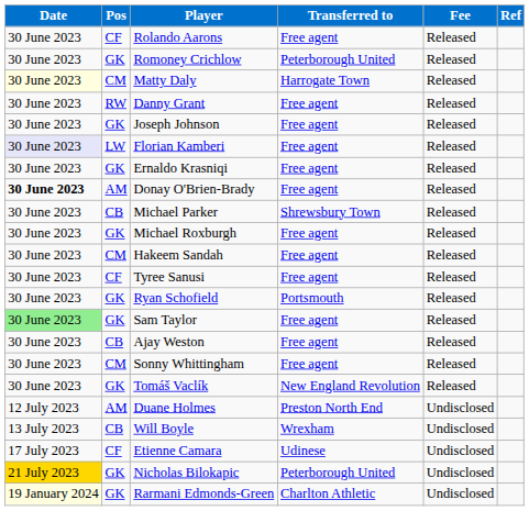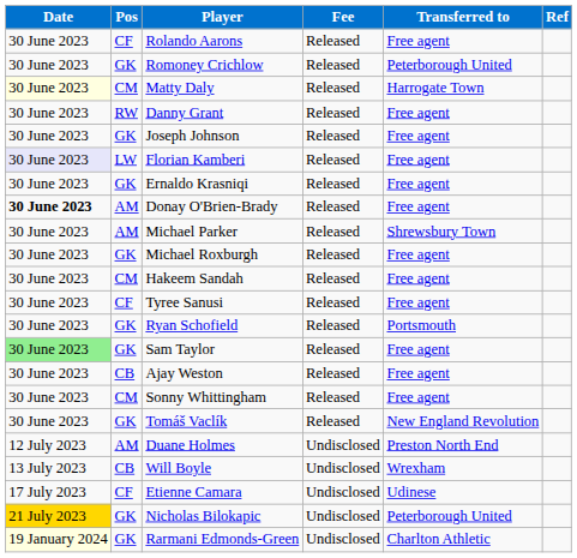 <table class="wikitable plainrowheaders sortable">
 <tr>
 <th style="background:#0072ce; color:#ffffff;">Date</th>
 <th style="background:#0072ce; color:#ffffff;">Pos</th>
 <th style="background:#0072ce; color:#ffffff;">Player</th>
+<th style="background:#0072ce; color:#ffffff;">Fee</th>
 <th style="background:#0072ce; color:#ffffff;">Transferred to</th>
-<th style="background:#0072ce; color:#ffffff;">Fee</th>
 <th style="background:#0072ce; color:#ffffff;">Ref</th>
 </tr>
 <tr>
 <td>30 June 2023</td>
 <td><a href='#'>CF</a></td>
 <td> <a href='#'>Rolando Aarons</a></td>
+<td>Released</td>
 <td> <a href='#'>Free agent</a></td>
-<td>Released</td>
 <td></td>
 </tr>
 <tr>
 <td>30 June 2023</td>
 <td><a href='#'>GK</a></td>
 <td> <a href='#'>Romoney Crichlow</a></td>
+<td>Released</td>
 <td> <a href='#'>Peterborough United</a></td>
-<td>Released</td>
 <td></td>
 </tr>
 <tr>
 <td style="background: lightyellow;">30 June 2023</td>
 <td><a href='#'>CM</a></td>
 <td> <a href='#'>Matty Daly</a></td>
+<td>Released</td>
 <td> <a href='#'>Harrogate Town</a></td>
-<td>Released</td>
 <td></td>
 </tr>
 <tr>
 <td>30 June 2023</td>
 <td><a href='#'>RW</a></td>
 <td> <a href='#'>Danny Grant</a></td>
+<td>Released</td>
 <td> <a href='#'>Free agent</a></td>
-<td>Released</td>
 <td></td>
 </tr>
 <tr>
 <td>30 June 2023</td>
 <td><a href='#'>GK</a></td>
 <td> Joseph Johnson</td>
+<td>Released</td>
 <td> <a href='#'>Free agent</a></td>
-<td>Released</td>
 <td></td>
 </tr>
 <tr>
 <td style="background: lavender;">30 June 2023</td>
 <td><a href='#'>LW</a></td>
 <td> <a href='#'>Florian Kamberi</a></td>
+<td>Released</td>
 <td> <a href='#'>Free agent</a></td>
-<td>Released</td>
 <td></td>
 </tr>
 <tr>
 <td>30 June 2023</td>
 <td><a href='#'>GK</a></td>
 <td> Ernaldo Krasniqi</td>
+<td>Released</td>
 <td> <a href='#'>Free agent</a></td>
-<td>Released</td>
 <td></td>
 </tr>
 <tr>
 <td><strong>30 June 2023</strong></td>
 <td><a href='#'>AM</a></td>
 <td> Donay O'Brien-Brady</td>
+<td>Released</td>
 <td> <a href='#'>Free agent</a></td>
-<td>Released</td>
 <td></td>
 </tr>
 <tr>
 <td>30 June 2023</td>
-<td><a href='#'>CB</a></td>
+<td><a href='#'>AM</a></td>
 <td> Michael Parker</td>
+<td>Released</td>
 <td> <a href='#'>Shrewsbury Town</a></td>
-<td>Released</td>
 <td></td>
 </tr>
 <tr>
 <td>30 June 2023</td>
 <td><a href='#'>GK</a></td>
 <td> Michael Roxburgh</td>
+<td>Released</td>
 <td> <a href='#'>Free agent</a></td>
-<td>Released</td>
 <td></td>
 </tr>
 <tr>
 <td>30 June 2023</td>
 <td><a href='#'>CM</a></td>
 <td> Hakeem Sandah</td>
+<td>Released</td>
 <td> <a href='#'>Free agent</a></td>
-<td>Released</td>
 <td></td>
 </tr>
 <tr>
 <td>30 June 2023</td>
 <td><a href='#'>CF</a></td>
 <td> Tyree Sanusi</td>
+<td>Released</td>
 <td> <a href='#'>Free agent</a></td>
-<td>Released</td>
 <td></td>
 </tr>
 <tr>
 <td>30 June 2023</td>
 <td><a href='#'>GK</a></td>
 <td> <a href='#'>Ryan Schofield</a></td>
+<td>Released</td>
 <td> <a href='#'>Portsmouth</a></td>
-<td>Released</td>
 <td></td>
 </tr>
 <tr>
 <td style="background: lightgreen;">30 June 2023</td>
 <td><a href='#'>GK</a></td>
 <td> Sam Taylor</td>
+<td>Released</td>
 <td> <a href='#'>Free agent</a></td>
-<td>Released</td>
 <td></td>
 </tr>
 <tr>
 <td>30 June 2023</td>
 <td><a href='#'>CB</a></td>
 <td> Ajay Weston</td>
+<td>Released</td>
 <td> <a href='#'>Free agent</a></td>
-<td>Released</td>
 <td></td>
 </tr>
 <tr>
 <td>30 June 2023</td>
 <td><a href='#'>CM</a></td>
 <td> Sonny Whittingham</td>
+<td>Released</td>
 <td> <a href='#'>Free agent</a></td>
-<td>Released</td>
 <td></td>
 </tr>
 <tr>
 <td>30 June 2023</td>
 <td><a href='#'>GK</a></td>
 <td> <a href='#'>Tomáš Vaclík</a></td>
+<td>Released</td>
 <td> <a href='#'>New England Revolution</a></td>
-<td>Released</td>
 <td></td>
 </tr>
 <tr>
 <td>12 July 2023</td>
 <td><a href='#'>AM</a></td>
 <td> <a href='#'>Duane Holmes</a></td>
+<td>Undisclosed</td>
 <td> <a href='#'>Preston North End</a></td>
-<td>Undisclosed</td>
 <td></td>
 </tr>
 <tr>
 <td>13 July 2023</td>
 <td><a href='#'>CB</a></td>
 <td> <a href='#'>Will Boyle</a></td>
+<td>Undisclosed</td>
 <td> <a href='#'>Wrexham</a></td>
-<td>Undisclosed</td>
 <td></td>
 </tr>
 <tr>
 <td>17 July 2023</td>
 <td><a href='#'>CF</a></td>
 <td> <a href='#'>Etienne Camara</a></td>
+<td>Undisclosed</td>
 <td> <a href='#'>Udinese</a></td>
-<td>Undisclosed</td>
 <td></td>
 </tr>
 <tr>
 <td style="background: gold;">21 July 2023</td>
 <td><a href='#'>GK</a></td>
 <td> <a href='#'>Nicholas Bilokapic</a></td>
+<td>Undisclosed</td>
 <td> <a href='#'>Peterborough United</a></td>
-<td>Undisclosed</td>
 <td></td>
 </tr>
 <tr>
 <td style="background: lightyellow;">19 January 2024</td>
 <td><a href='#'>GK</a></td>
 <td> <a href='#'>Rarmani Edmonds-Green</a></td>
+<td>Undisclosed</td>
 <td> <a href='#'>Charlton Athletic</a></td>
-<td>Undisclosed</td>
 <td></td>
 </tr>
 </table>
